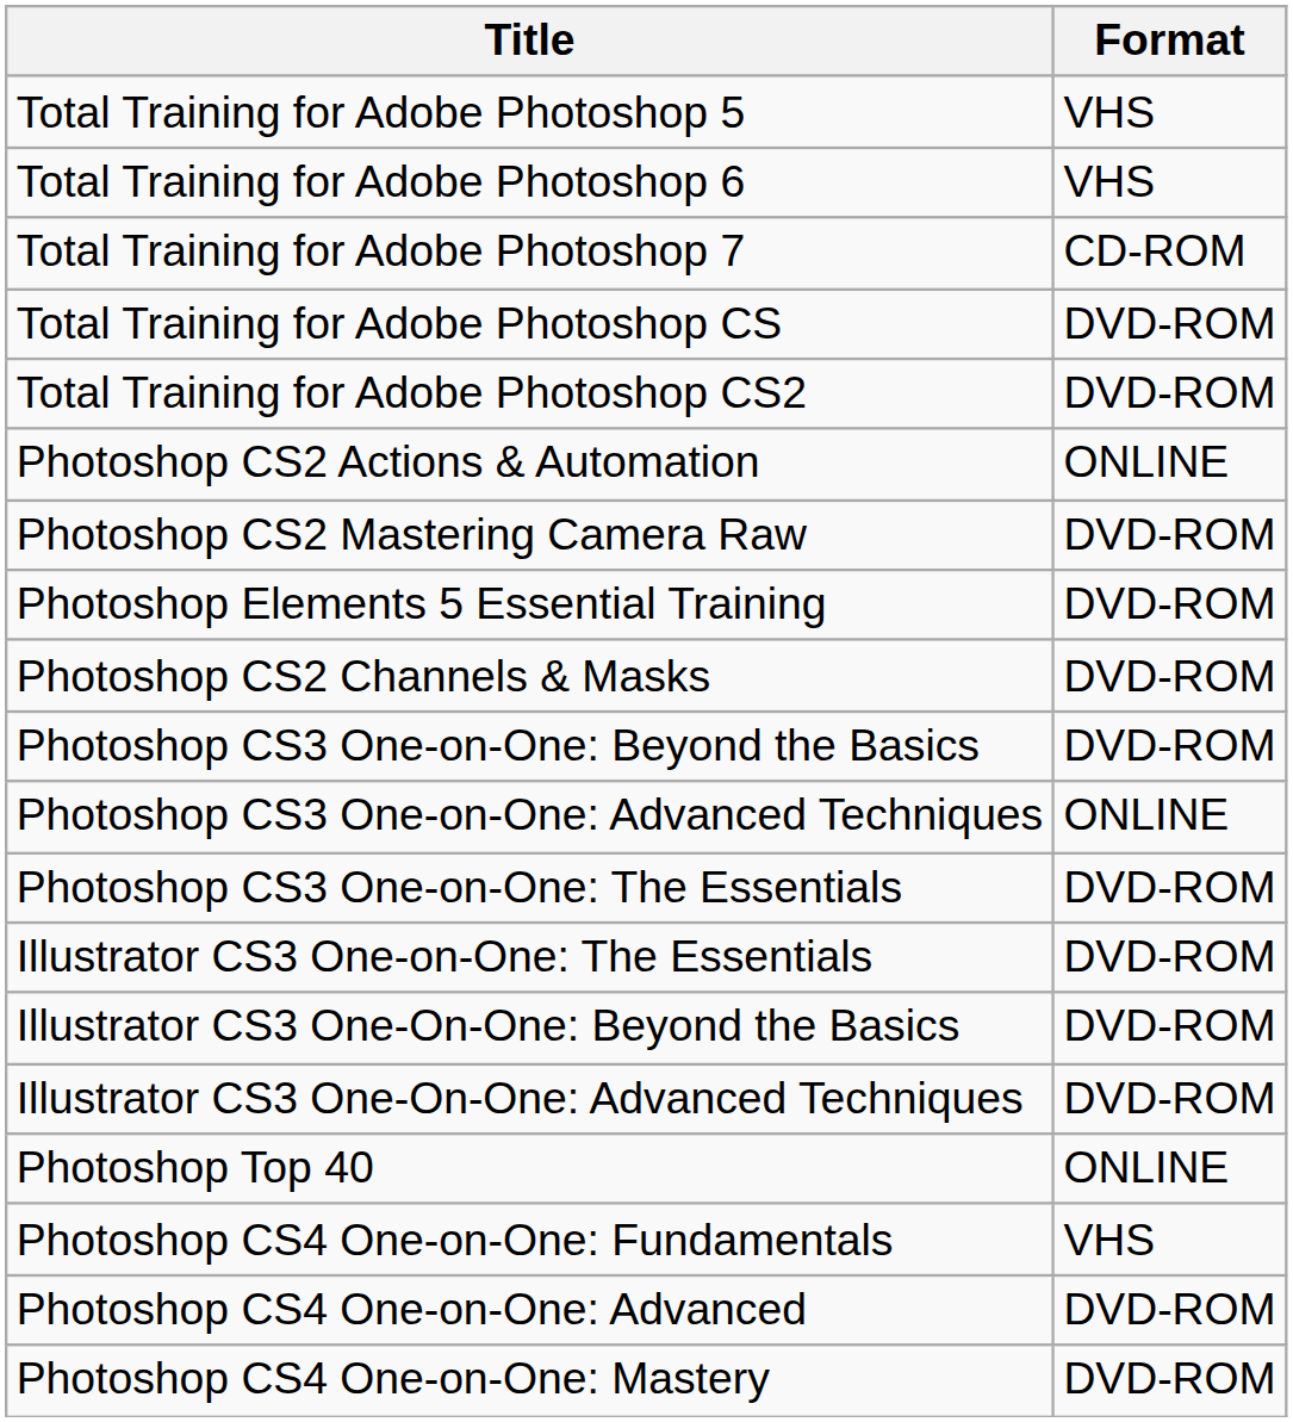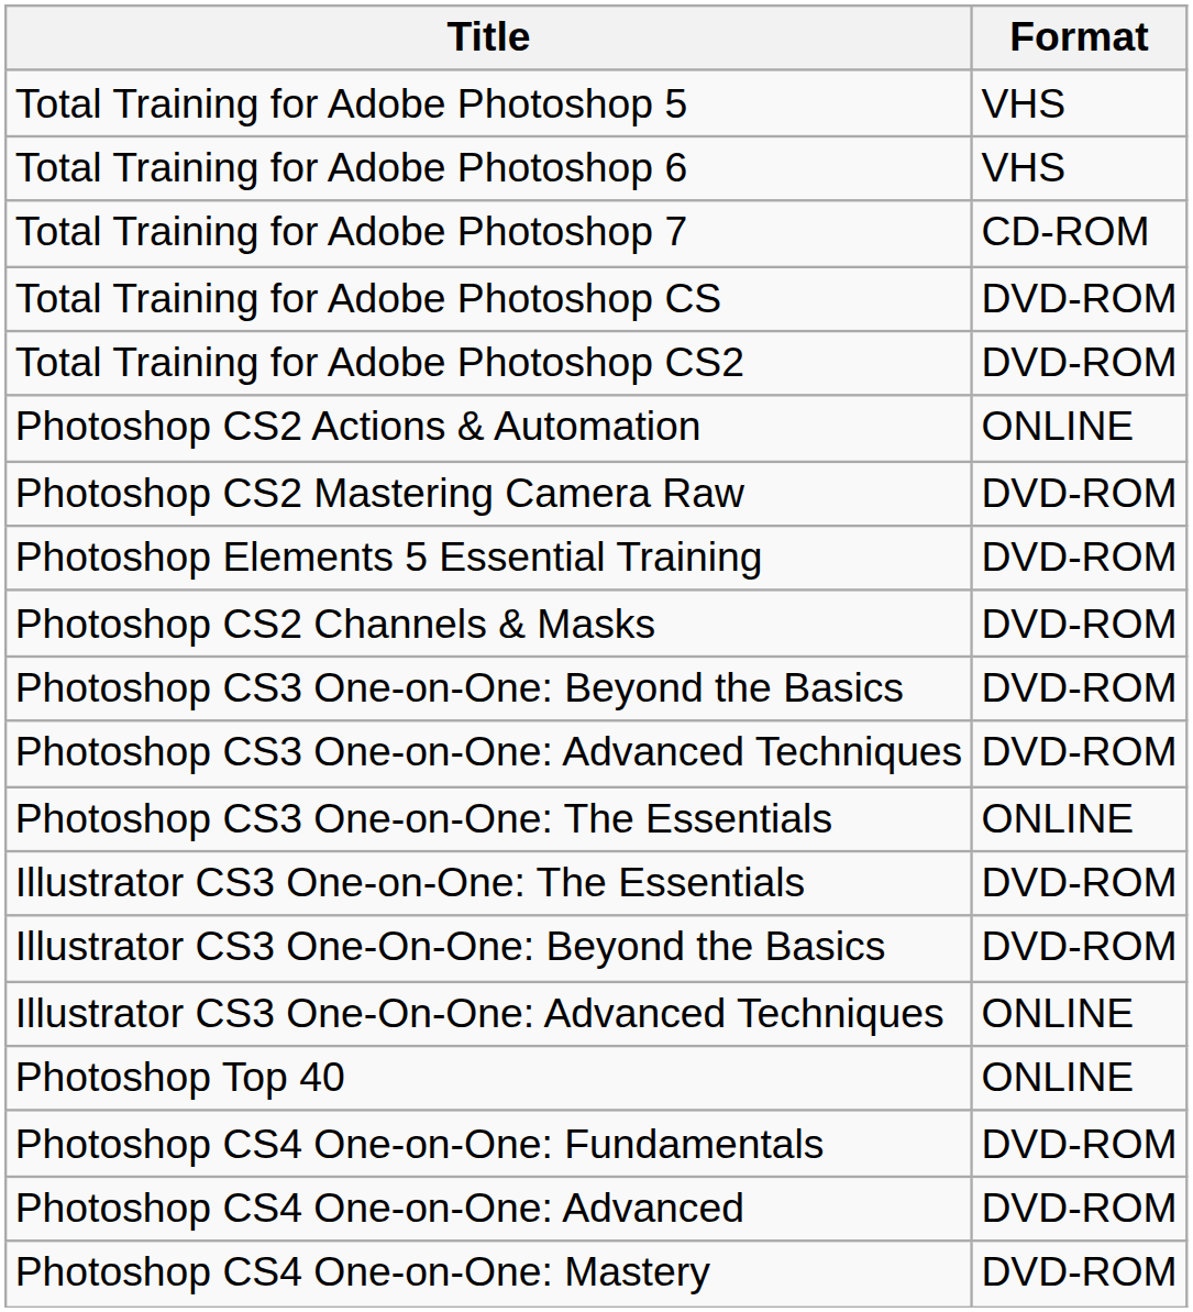 <table class="wikitable">
 <tr>
 <th>Title</th>
 <th>Format</th>
 </tr>
 <tr>
 <td>Total Training for Adobe Photoshop 5</td>
 <td>VHS</td>
 </tr>
 <tr>
 <td>Total Training for Adobe Photoshop 6</td>
 <td>VHS</td>
 </tr>
 <tr>
 <td>Total Training for Adobe Photoshop 7</td>
 <td>CD-ROM</td>
 </tr>
 <tr>
 <td>Total Training for Adobe Photoshop CS</td>
 <td>DVD-ROM</td>
 </tr>
 <tr>
 <td>Total Training for Adobe Photoshop CS2</td>
 <td>DVD-ROM</td>
 </tr>
 <tr>
 <td>Photoshop CS2 Actions & Automation</td>
 <td>ONLINE</td>
 </tr>
 <tr>
 <td>Photoshop CS2 Mastering Camera Raw</td>
 <td>DVD-ROM</td>
 </tr>
 <tr>
 <td>Photoshop Elements 5 Essential Training</td>
 <td>DVD-ROM</td>
 </tr>
 <tr>
 <td>Photoshop CS2 Channels & Masks</td>
 <td>DVD-ROM</td>
 </tr>
 <tr>
 <td>Photoshop CS3 One-on-One: Beyond the Basics</td>
 <td>DVD-ROM</td>
 </tr>
 <tr>
 <td>Photoshop CS3 One-on-One: Advanced Techniques</td>
-<td>ONLINE</td>
+<td>DVD-ROM</td>
 </tr>
 <tr>
 <td>Photoshop CS3 One-on-One: The Essentials</td>
-<td>DVD-ROM</td>
+<td>ONLINE</td>
 </tr>
 <tr>
 <td>Illustrator CS3 One-on-One: The Essentials</td>
 <td>DVD-ROM</td>
 </tr>
 <tr>
 <td>Illustrator CS3 One-On-One: Beyond the Basics</td>
 <td>DVD-ROM</td>
 </tr>
 <tr>
 <td>Illustrator CS3 One-On-One: Advanced Techniques</td>
-<td>DVD-ROM</td>
+<td>ONLINE</td>
 </tr>
 <tr>
 <td>Photoshop Top 40</td>
 <td>ONLINE</td>
 </tr>
 <tr>
 <td>Photoshop CS4 One-on-One: Fundamentals</td>
-<td>VHS</td>
+<td>DVD-ROM</td>
 </tr>
 <tr>
 <td>Photoshop CS4 One-on-One: Advanced</td>
 <td>DVD-ROM</td>
 </tr>
 <tr>
 <td>Photoshop CS4 One-on-One: Mastery</td>
 <td>DVD-ROM</td>
 </tr>
 </table>
